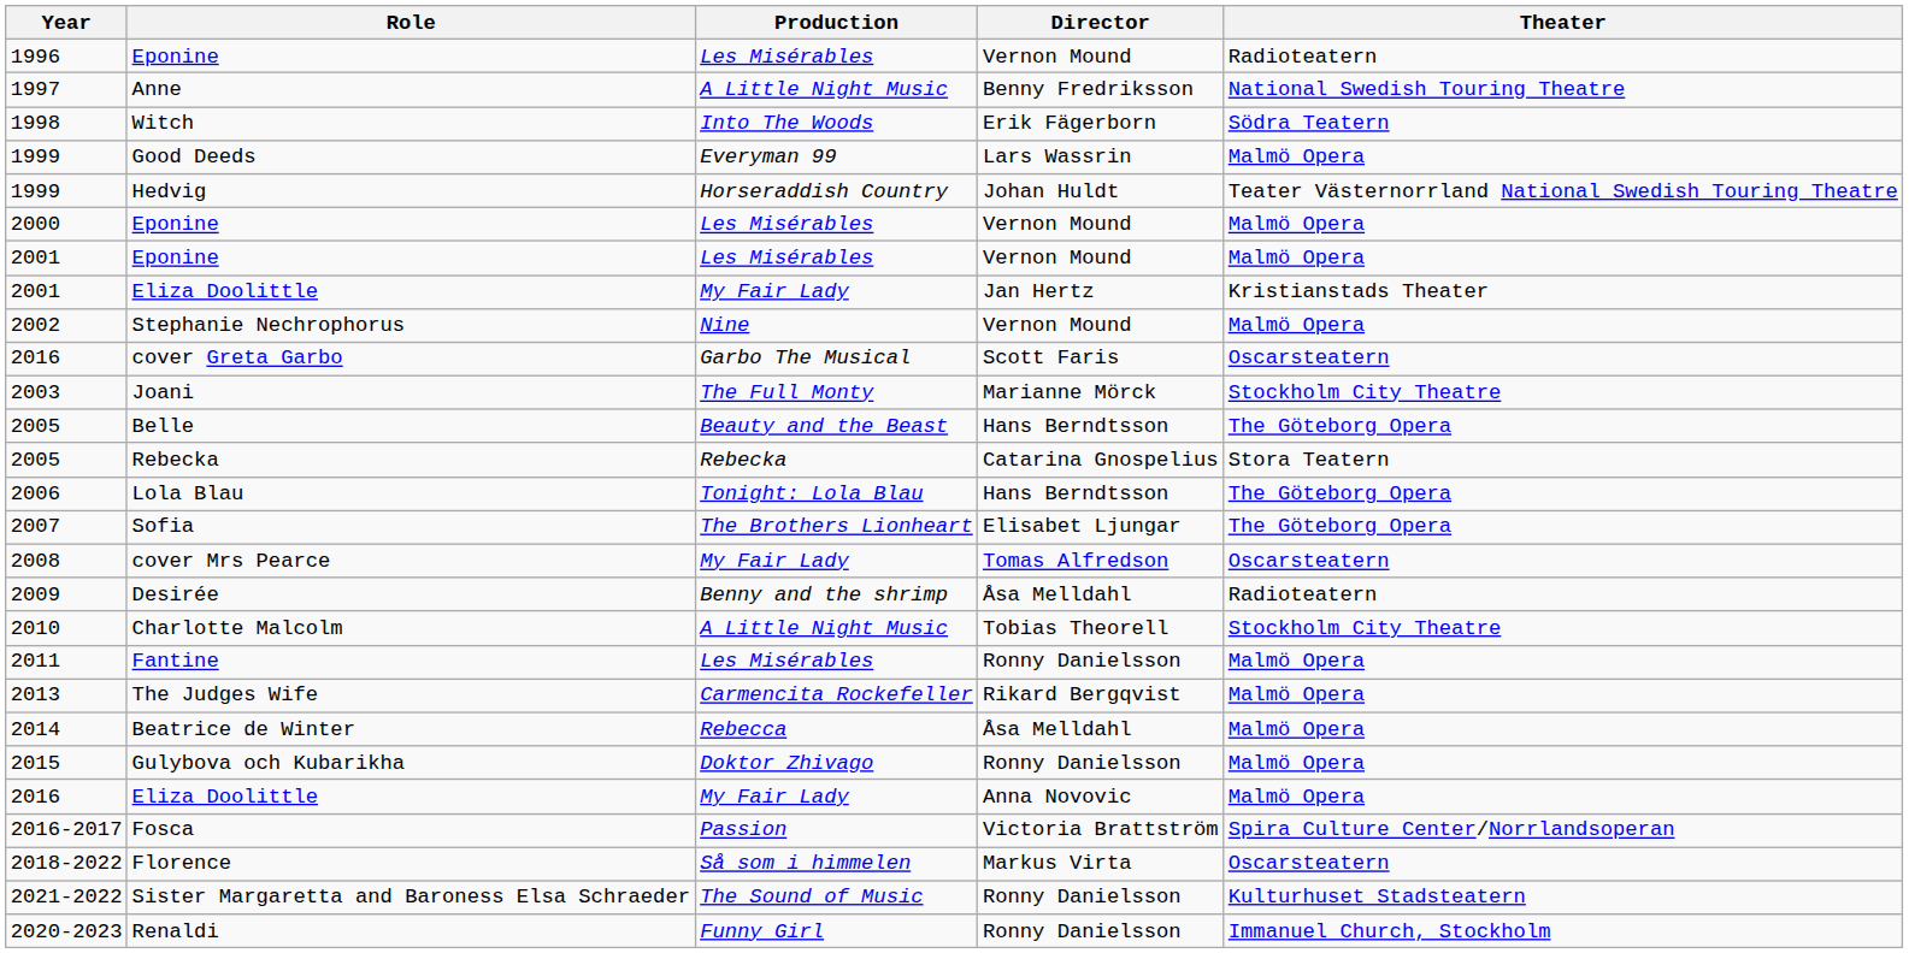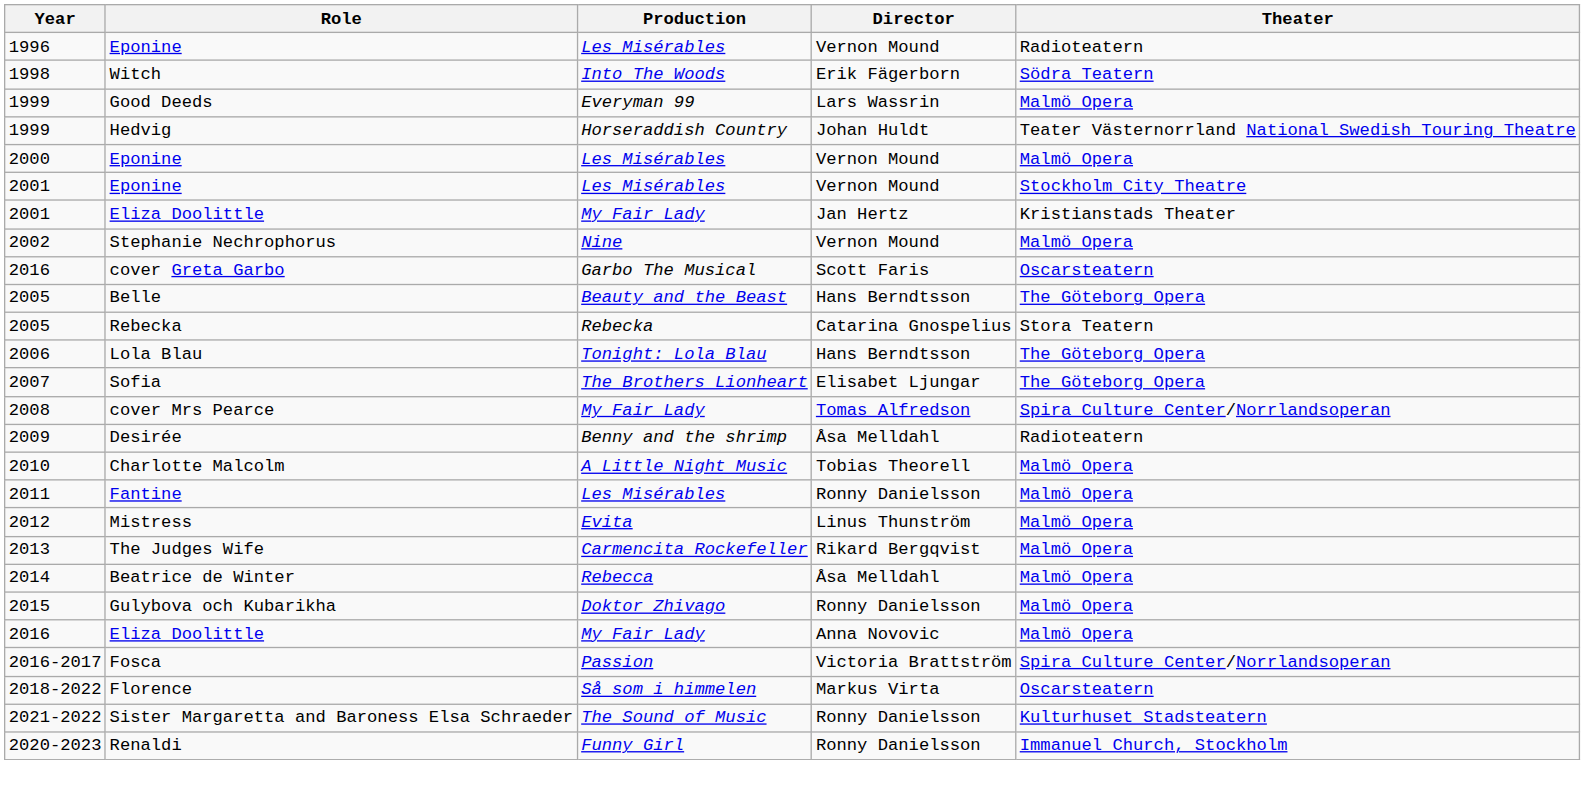 <table class=wikitable>
 <tr>
 <th>Year</th>
 <th>Role</th>
 <th>Production</th>
 <th>Director</th>
 <th>Theater</th>
 </tr>
 <tr>
 <td>1996</td>
 <td><a href='#'>Eponine</a></td>
 <td><em><a href='#'>Les Misérables</a></em></td>
 <td>Vernon Mound</td>
 <td>Radioteatern</td>
-</tr>
-<tr>
-<td>1997</td>
-<td>Anne</td>
-<td><em><a href='#'>A Little Night Music</a></em></td>
-<td>Benny Fredriksson</td>
-<td><a href='#'>National Swedish Touring Theatre</a></td>
 </tr>
 <tr>
 <td>1998</td>
 <td>Witch</td>
 <td><em><a href='#'>Into The Woods</a></em></td>
 <td>Erik Fägerborn</td>
 <td><a href='#'>Södra Teatern</a></td>
 </tr>
 <tr>
 <td>1999</td>
 <td>Good Deeds</td>
 <td><em>Everyman 99</em></td>
 <td>Lars Wassrin</td>
 <td><a href='#'>Malmö Opera</a></td>
 </tr>
 <tr>
 <td>1999</td>
 <td>Hedvig</td>
 <td><em>Horseraddish Country</em></td>
 <td>Johan Huldt</td>
 <td>Teater Västernorrland <a href='#'>National Swedish Touring Theatre</a></td>
 </tr>
 <tr>
 <td>2000</td>
 <td><a href='#'>Eponine</a></td>
 <td><em><a href='#'>Les Misérables</a></em></td>
 <td>Vernon Mound</td>
 <td><a href='#'>Malmö Opera</a></td>
 </tr>
 <tr>
 <td>2001</td>
 <td><a href='#'>Eponine</a></td>
 <td><em><a href='#'>Les Misérables</a></em></td>
 <td>Vernon Mound</td>
-<td><a href='#'>Malmö Opera</a></td>
+<td><a href='#'>Stockholm City Theatre</a></td>
 </tr>
 <tr>
 <td>2001</td>
 <td><a href='#'>Eliza Doolittle</a></td>
 <td><em><a href='#'>My Fair Lady</a></em></td>
 <td>Jan Hertz</td>
 <td>Kristianstads Theater</td>
 </tr>
 <tr>
 <td>2002</td>
 <td>Stephanie Nechrophorus</td>
 <td><em><a href='#'>Nine</a></em></td>
 <td>Vernon Mound</td>
 <td><a href='#'>Malmö Opera</a></td>
 </tr>
 <tr>
 <td>2016</td>
 <td>cover <a href='#'>Greta Garbo</a></td>
 <td><em>Garbo The Musical</em></td>
 <td>Scott Faris</td>
 <td><a href='#'>Oscarsteatern</a></td>
-</tr>
-<tr>
-<td>2003</td>
-<td>Joani</td>
-<td><em><a href='#'>The Full Monty</a></em></td>
-<td>Marianne Mörck</td>
-<td><a href='#'>Stockholm City Theatre</a></td>
 </tr>
 <tr>
 <td>2005</td>
 <td>Belle</td>
 <td><em><a href='#'>Beauty and the Beast</a></em></td>
 <td>Hans Berndtsson</td>
 <td><a href='#'>The Göteborg Opera</a></td>
 </tr>
 <tr>
 <td>2005</td>
 <td>Rebecka</td>
 <td><em>Rebecka</em></td>
 <td>Catarina Gnospelius</td>
 <td>Stora Teatern</td>
 </tr>
 <tr>
 <td>2006</td>
 <td>Lola Blau</td>
 <td><em><a href='#'>Tonight: Lola Blau</a></em></td>
 <td>Hans Berndtsson</td>
 <td><a href='#'>The Göteborg Opera</a></td>
 </tr>
 <tr>
 <td>2007</td>
 <td>Sofia</td>
 <td><em><a href='#'>The Brothers Lionheart</a></em></td>
 <td>Elisabet Ljungar</td>
 <td><a href='#'>The Göteborg Opera</a></td>
 </tr>
 <tr>
 <td>2008</td>
 <td>cover Mrs Pearce</td>
 <td><em><a href='#'>My Fair Lady</a></em></td>
 <td><a href='#'>Tomas Alfredson</a></td>
-<td><a href='#'>Oscarsteatern</a></td>
+<td><a href='#'>Spira Culture Center</a>/<a href='#'>Norrlandsoperan</a></td>
 </tr>
 <tr>
 <td>2009</td>
 <td>Desirée</td>
 <td><em>Benny and the shrimp</em></td>
 <td>Åsa Melldahl</td>
 <td>Radioteatern</td>
 </tr>
 <tr>
 <td>2010</td>
 <td>Charlotte Malcolm</td>
 <td><em><a href='#'>A Little Night Music</a></em></td>
 <td>Tobias Theorell</td>
-<td><a href='#'>Stockholm City Theatre</a></td>
+<td><a href='#'>Malmö Opera</a></td>
 </tr>
 <tr>
 <td>2011</td>
 <td><a href='#'>Fantine</a></td>
 <td><em><a href='#'>Les Misérables</a></em></td>
 <td>Ronny Danielsson</td>
+<td><a href='#'>Malmö Opera</a></td>
+</tr>
+<tr>
+<td>2012</td>
+<td>Mistress</td>
+<td><em><a href='#'>Evita</a></em></td>
+<td>Linus Thunström</td>
 <td><a href='#'>Malmö Opera</a></td>
 </tr>
 <tr>
 <td>2013</td>
 <td>The Judges Wife</td>
 <td><em><a href='#'>Carmencita Rockefeller</a></em></td>
 <td>Rikard Bergqvist</td>
 <td><a href='#'>Malmö Opera</a></td>
 </tr>
 <tr>
 <td>2014</td>
 <td>Beatrice de Winter</td>
 <td><em><a href='#'>Rebecca</a></em></td>
 <td>Åsa Melldahl</td>
 <td><a href='#'>Malmö Opera</a></td>
 </tr>
 <tr>
 <td>2015</td>
 <td>Gulybova och Kubarikha</td>
 <td><em><a href='#'>Doktor Zhivago</a></em></td>
 <td>Ronny Danielsson</td>
 <td><a href='#'>Malmö Opera</a></td>
 </tr>
 <tr>
 <td>2016</td>
 <td><a href='#'>Eliza Doolittle</a></td>
 <td><em><a href='#'>My Fair Lady</a></em></td>
 <td>Anna Novovic</td>
 <td><a href='#'>Malmö Opera</a></td>
 </tr>
 <tr>
 <td>2016-2017</td>
 <td>Fosca</td>
 <td><em><a href='#'>Passion</a></em></td>
 <td>Victoria Brattström</td>
 <td><a href='#'>Spira Culture Center</a>/<a href='#'>Norrlandsoperan</a></td>
 </tr>
 <tr>
 <td>2018-2022</td>
 <td>Florence</td>
 <td><em><a href='#'>Så som i himmelen</a></em></td>
 <td>Markus Virta</td>
 <td><a href='#'>Oscarsteatern</a></td>
 </tr>
 <tr>
 <td>2021-2022</td>
 <td>Sister Margaretta and Baroness Elsa Schraeder</td>
 <td><em><a href='#'>The Sound of Music</a></em></td>
 <td>Ronny Danielsson</td>
 <td><a href='#'>Kulturhuset Stadsteatern</a></td>
 </tr>
 <tr>
 <td>2020-2023</td>
 <td>Renaldi</td>
 <td><em><a href='#'>Funny Girl</a></em></td>
 <td>Ronny Danielsson</td>
 <td><a href='#'>Immanuel Church, Stockholm</a></td>
 </tr>
 </table>
